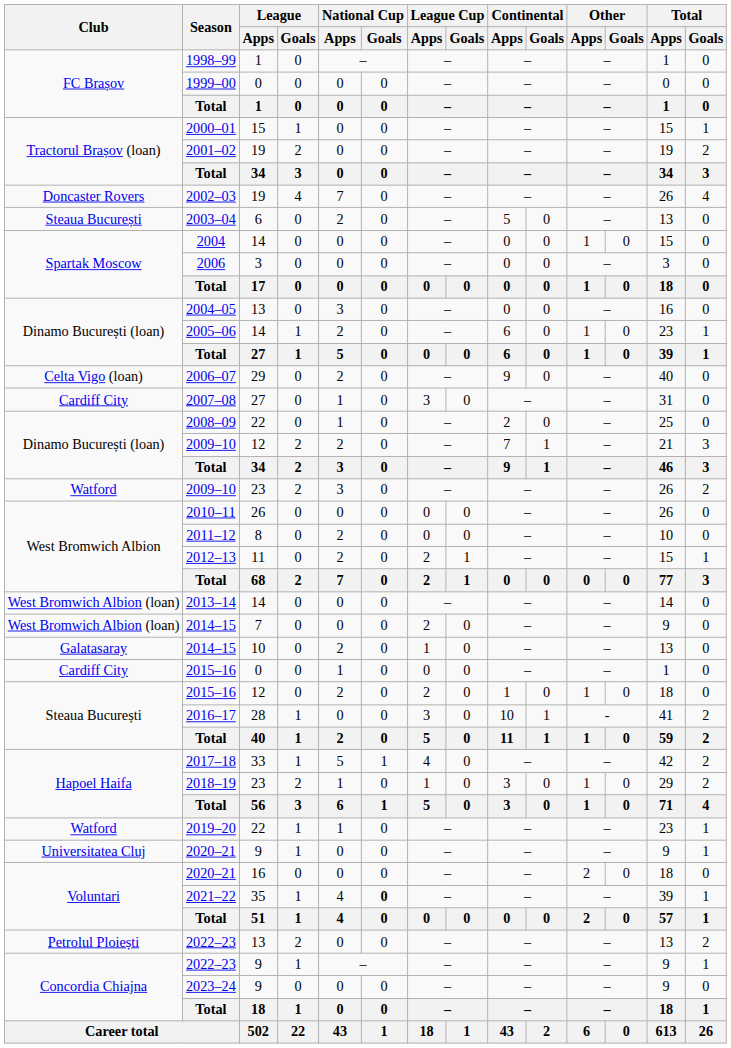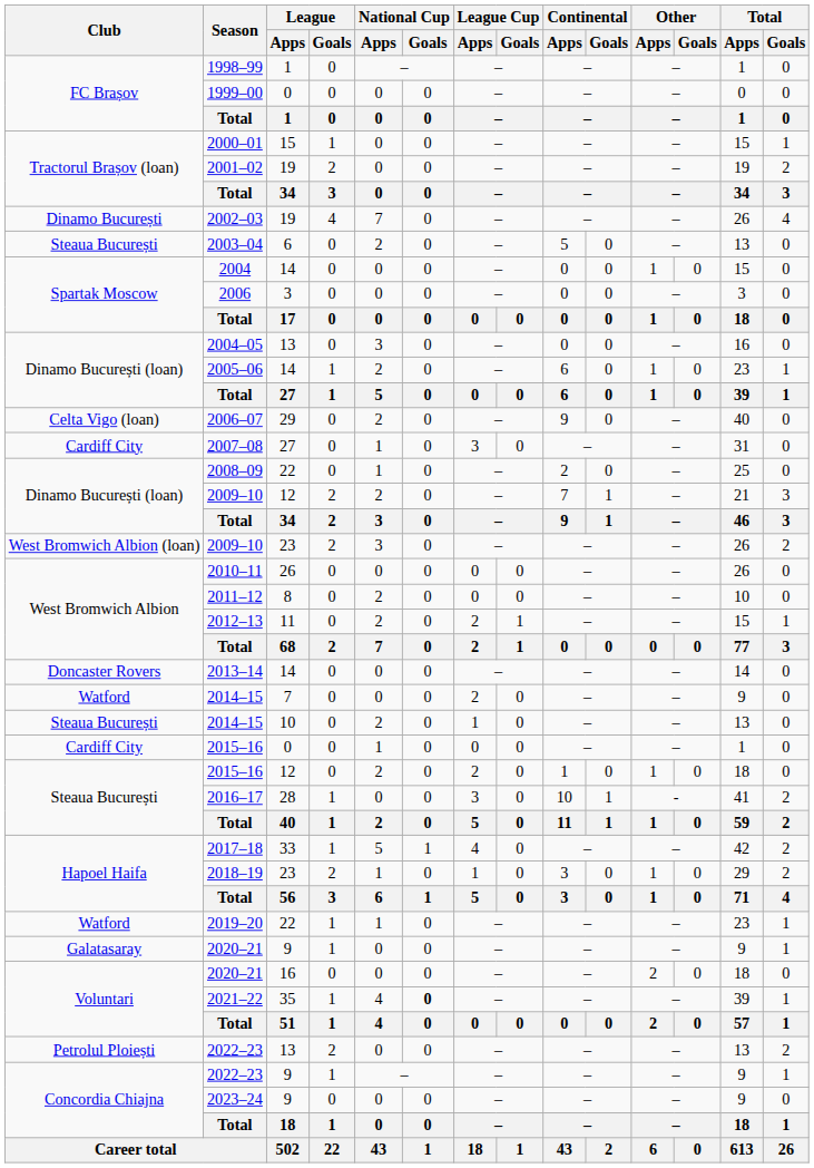 <table class=wikitable style=text-align:center>
 <tr>
 <th rowspan="2">Club</th>
 <th rowspan="2">Season</th>
 <th colspan="2">League</th>
 <th colspan="2">National Cup</th>
 <th colspan="2">League Cup</th>
 <th colspan="2">Continental</th>
 <th colspan="2">Other</th>
 <th colspan="3">Total</th>
 </tr>
 <tr>
 <th>Apps</th>
 <th>Goals</th>
 <th>Apps</th>
 <th>Goals</th>
 <th>Apps</th>
 <th>Goals</th>
 <th>Apps</th>
 <th>Goals</th>
 <th>Apps</th>
 <th>Goals</th>
 <th>Apps</th>
 <th>Goals</th>
 </tr>
 <tr>
 <td rowspan="3"><a href='#'>FC Brașov</a></td>
 <td><a href='#'>1998–99</a></td>
 <td>1</td>
 <td>0</td>
 <td colspan="2">–</td>
 <td colspan="2">–</td>
 <td colspan="2">–</td>
 <td colspan="2">–</td>
 <td>1</td>
 <td>0</td>
 </tr>
 <tr>
 <td><a href='#'>1999–00</a></td>
 <td>0</td>
 <td>0</td>
 <td>0</td>
 <td>0</td>
 <td colspan="2">–</td>
 <td colspan="2">–</td>
 <td colspan="2">–</td>
 <td>0</td>
 <td>0</td>
 </tr>
 <tr>
 <th>Total</th>
 <th>1</th>
 <th>0</th>
 <th>0</th>
 <th>0</th>
 <th colspan="2">–</th>
 <th colspan="2">–</th>
 <th colspan="2">–</th>
 <th>1</th>
 <th>0</th>
 </tr>
 <tr>
 <td rowspan="3"><a href='#'>Tractorul Brașov</a> (loan)</td>
 <td><a href='#'>2000–01</a></td>
 <td>15</td>
 <td>1</td>
 <td>0</td>
 <td>0</td>
 <td colspan="2">–</td>
 <td colspan="2">–</td>
 <td colspan="2">–</td>
 <td>15</td>
 <td>1</td>
 </tr>
 <tr>
 <td><a href='#'>2001–02</a></td>
 <td>19</td>
 <td>2</td>
 <td>0</td>
 <td>0</td>
 <td colspan="2">–</td>
 <td colspan="2">–</td>
 <td colspan="2">–</td>
 <td>19</td>
 <td>2</td>
 </tr>
 <tr>
 <th>Total</th>
 <th>34</th>
 <th>3</th>
 <th>0</th>
 <th>0</th>
 <th colspan="2">–</th>
 <th colspan="2">–</th>
 <th colspan="2">–</th>
 <th>34</th>
 <th>3</th>
 </tr>
 <tr>
-<td><a href='#'>Doncaster Rovers</a></td>
+<td rowspan="1"><a href='#'>Dinamo București</a></td>
 <td><a href='#'>2002–03</a></td>
 <td>19</td>
 <td>4</td>
 <td>7</td>
 <td>0</td>
 <td colspan="2">–</td>
 <td colspan="2">–</td>
 <td colspan="2">–</td>
 <td>26</td>
 <td>4</td>
 </tr>
 <tr>
 <td><a href='#'>Steaua București</a></td>
 <td><a href='#'>2003–04</a></td>
 <td>6</td>
 <td>0</td>
 <td>2</td>
 <td>0</td>
 <td colspan="2">–</td>
 <td>5</td>
 <td>0</td>
 <td colspan="2">–</td>
 <td>13</td>
 <td>0</td>
 </tr>
 <tr>
 <td rowspan="3"><a href='#'>Spartak Moscow</a></td>
 <td><a href='#'>2004</a></td>
 <td>14</td>
 <td>0</td>
 <td>0</td>
 <td>0</td>
 <td colspan="2">–</td>
 <td>0</td>
 <td>0</td>
 <td>1</td>
 <td>0</td>
 <td>15</td>
 <td>0</td>
 </tr>
 <tr>
 <td><a href='#'>2006</a></td>
 <td>3</td>
 <td>0</td>
 <td>0</td>
 <td>0</td>
 <td colspan="2">–</td>
 <td>0</td>
 <td>0</td>
 <td colspan="2">–</td>
 <td>3</td>
 <td>0</td>
 </tr>
 <tr>
 <th>Total</th>
 <th>17</th>
 <th>0</th>
 <th>0</th>
 <th>0</th>
 <th>0</th>
 <th>0</th>
 <th>0</th>
 <th>0</th>
 <th>1</th>
 <th>0</th>
 <th>18</th>
 <th>0</th>
 </tr>
 <tr>
 <td rowspan="3">Dinamo București (loan)</td>
 <td><a href='#'>2004–05</a></td>
 <td>13</td>
 <td>0</td>
 <td>3</td>
 <td>0</td>
 <td colspan="2">–</td>
 <td>0</td>
 <td>0</td>
 <td colspan="2">–</td>
 <td>16</td>
 <td>0</td>
 </tr>
 <tr>
 <td><a href='#'>2005–06</a></td>
 <td>14</td>
 <td>1</td>
 <td>2</td>
 <td>0</td>
 <td colspan="2">–</td>
 <td>6</td>
 <td>0</td>
 <td>1</td>
 <td>0</td>
 <td>23</td>
 <td>1</td>
 </tr>
 <tr>
 <th>Total</th>
 <th>27</th>
 <th>1</th>
 <th>5</th>
 <th>0</th>
 <th>0</th>
 <th>0</th>
 <th>6</th>
 <th>0</th>
 <th>1</th>
 <th>0</th>
 <th>39</th>
 <th>1</th>
 </tr>
 <tr>
 <td><a href='#'>Celta Vigo</a> (loan)</td>
 <td><a href='#'>2006–07</a></td>
 <td>29</td>
 <td>0</td>
 <td>2</td>
 <td>0</td>
 <td colspan="2">–</td>
 <td>9</td>
 <td>0</td>
 <td colspan="2">–</td>
 <td>40</td>
 <td>0</td>
 </tr>
 <tr>
 <td><a href='#'>Cardiff City</a></td>
 <td><a href='#'>2007–08</a></td>
 <td>27</td>
 <td>0</td>
 <td>1</td>
 <td>0</td>
 <td>3</td>
 <td>0</td>
 <td colspan="2">–</td>
 <td colspan="2">–</td>
 <td>31</td>
 <td>0</td>
 </tr>
 <tr>
 <td rowspan="3">Dinamo București (loan)</td>
 <td><a href='#'>2008–09</a></td>
 <td>22</td>
 <td>0</td>
 <td>1</td>
 <td>0</td>
 <td colspan="2">–</td>
 <td>2</td>
 <td>0</td>
 <td colspan="2">–</td>
 <td>25</td>
 <td>0</td>
 </tr>
 <tr>
 <td><a href='#'>2009–10</a></td>
 <td>12</td>
 <td>2</td>
 <td>2</td>
 <td>0</td>
 <td colspan="2">–</td>
 <td>7</td>
 <td>1</td>
 <td colspan="2">–</td>
 <td>21</td>
 <td>3</td>
 </tr>
 <tr>
 <th>Total</th>
 <th>34</th>
 <th>2</th>
 <th>3</th>
 <th>0</th>
 <th colspan="2">–</th>
 <th>9</th>
 <th>1</th>
 <th colspan="2">–</th>
 <th>46</th>
 <th>3</th>
 </tr>
 <tr>
-<td><a href='#'>Watford</a></td>
+<td rowspan="1"><a href='#'>West Bromwich Albion</a> (loan)</td>
 <td><a href='#'>2009–10</a></td>
 <td>23</td>
 <td>2</td>
 <td>3</td>
 <td>0</td>
 <td colspan="2">–</td>
 <td colspan="2">–</td>
 <td colspan="2">–</td>
 <td>26</td>
 <td>2</td>
 </tr>
 <tr>
 <td rowspan="4">West Bromwich Albion</td>
 <td><a href='#'>2010–11</a></td>
 <td>26</td>
 <td>0</td>
 <td>0</td>
 <td>0</td>
 <td>0</td>
 <td>0</td>
 <td colspan="2">–</td>
 <td colspan="2">–</td>
 <td>26</td>
 <td>0</td>
 </tr>
 <tr>
 <td><a href='#'>2011–12</a></td>
 <td>8</td>
 <td>0</td>
 <td>2</td>
 <td>0</td>
 <td>0</td>
 <td>0</td>
 <td colspan="2">–</td>
 <td colspan="2">–</td>
 <td>10</td>
 <td>0</td>
 </tr>
 <tr>
 <td><a href='#'>2012–13</a></td>
 <td>11</td>
 <td>0</td>
 <td>2</td>
 <td>0</td>
 <td>2</td>
 <td>1</td>
 <td colspan="2">–</td>
 <td colspan="2">–</td>
 <td>15</td>
 <td>1</td>
 </tr>
 <tr>
 <th>Total</th>
 <th>68</th>
 <th>2</th>
 <th>7</th>
 <th>0</th>
 <th>2</th>
 <th>1</th>
 <th>0</th>
 <th>0</th>
 <th>0</th>
 <th>0</th>
 <th>77</th>
 <th>3</th>
 </tr>
 <tr>
-<td rowspan="1"><a href='#'>West Bromwich Albion</a> (loan)</td>
+<td><a href='#'>Doncaster Rovers</a></td>
 <td><a href='#'>2013–14</a></td>
 <td>14</td>
 <td>0</td>
 <td>0</td>
 <td>0</td>
 <td colspan="2">–</td>
 <td colspan="2">–</td>
 <td colspan="2">–</td>
 <td>14</td>
 <td>0</td>
 </tr>
 <tr>
-<td rowspan="1"><a href='#'>West Bromwich Albion</a> (loan)</td>
+<td><a href='#'>Watford</a></td>
 <td><a href='#'>2014–15</a></td>
 <td>7</td>
 <td>0</td>
 <td>0</td>
 <td>0</td>
 <td>2</td>
 <td>0</td>
 <td colspan="2">–</td>
 <td colspan="2">–</td>
 <td>9</td>
 <td>0</td>
 </tr>
 <tr>
-<td><a href='#'>Galatasaray</a></td>
+<td><a href='#'>Steaua București</a></td>
 <td><a href='#'>2014–15</a></td>
 <td>10</td>
 <td>0</td>
 <td>2</td>
 <td>0</td>
 <td>1</td>
 <td>0</td>
 <td colspan="2">–</td>
 <td colspan="2">–</td>
 <td>13</td>
 <td>0</td>
 </tr>
 <tr>
 <td><a href='#'>Cardiff City</a></td>
 <td><a href='#'>2015–16</a></td>
 <td>0</td>
 <td>0</td>
 <td>1</td>
 <td>0</td>
 <td>0</td>
 <td>0</td>
 <td colspan="2">–</td>
 <td colspan="2">–</td>
 <td>1</td>
 <td>0</td>
 </tr>
 <tr>
 <td rowspan="3">Steaua București</td>
 <td><a href='#'>2015–16</a></td>
 <td>12</td>
 <td>0</td>
 <td>2</td>
 <td>0</td>
 <td>2</td>
 <td>0</td>
 <td>1</td>
 <td>0</td>
 <td>1</td>
 <td>0</td>
 <td>18</td>
 <td>0</td>
 </tr>
 <tr>
 <td><a href='#'>2016–17</a></td>
 <td>28</td>
 <td>1</td>
 <td>0</td>
 <td>0</td>
 <td>3</td>
 <td>0</td>
 <td>10</td>
 <td>1</td>
 <td colspan="2">-</td>
 <td>41</td>
 <td>2</td>
 </tr>
 <tr>
 <th>Total</th>
 <th>40</th>
 <th>1</th>
 <th>2</th>
 <th>0</th>
 <th>5</th>
 <th>0</th>
 <th>11</th>
 <th>1</th>
 <th>1</th>
 <th>0</th>
 <th>59</th>
 <th>2</th>
 </tr>
 <tr>
 <td rowspan="3"><a href='#'>Hapoel Haifa</a></td>
 <td><a href='#'>2017–18</a></td>
 <td>33</td>
 <td>1</td>
 <td>5</td>
 <td>1</td>
 <td>4</td>
 <td>0</td>
 <td colspan="2">–</td>
 <td colspan="2">–</td>
 <td>42</td>
 <td>2</td>
 </tr>
 <tr>
 <td><a href='#'>2018–19</a></td>
 <td>23</td>
 <td>2</td>
 <td>1</td>
 <td>0</td>
 <td>1</td>
 <td>0</td>
 <td>3</td>
 <td>0</td>
 <td>1</td>
 <td>0</td>
 <td>29</td>
 <td>2</td>
 </tr>
 <tr>
 <th>Total</th>
 <th>56</th>
 <th>3</th>
 <th>6</th>
 <th>1</th>
 <th>5</th>
 <th>0</th>
 <th>3</th>
 <th>0</th>
 <th>1</th>
 <th>0</th>
 <th>71</th>
 <th>4</th>
 </tr>
 <tr>
 <td><a href='#'>Watford</a></td>
 <td><a href='#'>2019–20</a></td>
 <td>22</td>
 <td>1</td>
 <td>1</td>
 <td>0</td>
 <td colspan="2">–</td>
 <td colspan="2">–</td>
 <td colspan="2">–</td>
 <td>23</td>
 <td>1</td>
 </tr>
 <tr>
-<td><a href='#'>Universitatea Cluj</a></td>
+<td><a href='#'>Galatasaray</a></td>
 <td><a href='#'>2020–21</a></td>
 <td>9</td>
 <td>1</td>
 <td>0</td>
 <td>0</td>
 <td colspan="2">–</td>
 <td colspan="2">–</td>
 <td colspan="2">–</td>
 <td>9</td>
 <td>1</td>
 </tr>
 <tr>
 <td rowspan="3"><a href='#'>Voluntari</a></td>
 <td><a href='#'>2020–21</a></td>
 <td>16</td>
 <td>0</td>
 <td>0</td>
 <td>0</td>
 <td colspan="2">–</td>
 <td colspan="2">–</td>
 <td>2</td>
 <td>0</td>
 <td>18</td>
 <td>0</td>
 </tr>
 <tr>
 <td><a href='#'>2021–22</a></td>
 <td>35</td>
 <td>1</td>
 <td>4</td>
 <td><strong>0</strong></td>
 <td colspan="2">–</td>
 <td colspan="2">–</td>
 <td colspan="2">–</td>
 <td>39</td>
 <td>1</td>
 </tr>
 <tr>
 <th>Total</th>
 <th>51</th>
 <th>1</th>
 <th>4</th>
 <th>0</th>
 <th>0</th>
 <th>0</th>
 <th>0</th>
 <th>0</th>
 <th>2</th>
 <th>0</th>
 <th>57</th>
 <th>1</th>
 </tr>
 <tr>
 <td><a href='#'>Petrolul Ploiești</a></td>
 <td><a href='#'>2022–23</a></td>
 <td>13</td>
 <td>2</td>
 <td>0</td>
 <td>0</td>
 <td colspan="2">–</td>
 <td colspan="2">–</td>
 <td colspan="2">–</td>
 <td>13</td>
 <td>2</td>
 </tr>
 <tr>
 <td rowspan="3"><a href='#'>Concordia Chiajna</a></td>
 <td><a href='#'>2022–23</a></td>
 <td>9</td>
 <td>1</td>
 <td colspan="2">–</td>
 <td colspan="2">–</td>
 <td colspan="2">–</td>
 <td colspan="2">–</td>
 <td>9</td>
 <td>1</td>
 </tr>
 <tr>
 <td><a href='#'>2023–24</a></td>
 <td>9</td>
 <td>0</td>
 <td>0</td>
 <td>0</td>
 <td colspan="2">–</td>
 <td colspan="2">–</td>
 <td colspan="2">–</td>
 <td>9</td>
 <td>0</td>
 </tr>
 <tr>
 <th>Total</th>
 <th>18</th>
 <th>1</th>
 <th>0</th>
 <th>0</th>
 <th colspan="2">–</th>
 <th colspan="2">–</th>
 <th colspan="2">–</th>
 <th>18</th>
 <th>1</th>
 </tr>
 <tr>
 <th colspan="2">Career total</th>
 <th>502</th>
 <th>22</th>
 <th>43</th>
 <th>1</th>
 <th>18</th>
 <th>1</th>
 <th>43</th>
 <th>2</th>
 <th>6</th>
 <th>0</th>
 <th>613</th>
 <th>26</th>
 </tr>
 </table>
